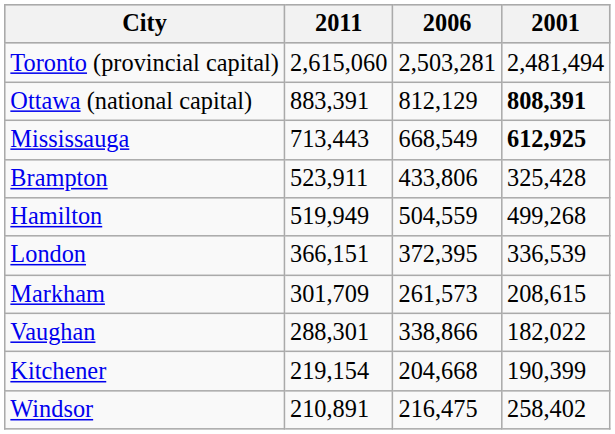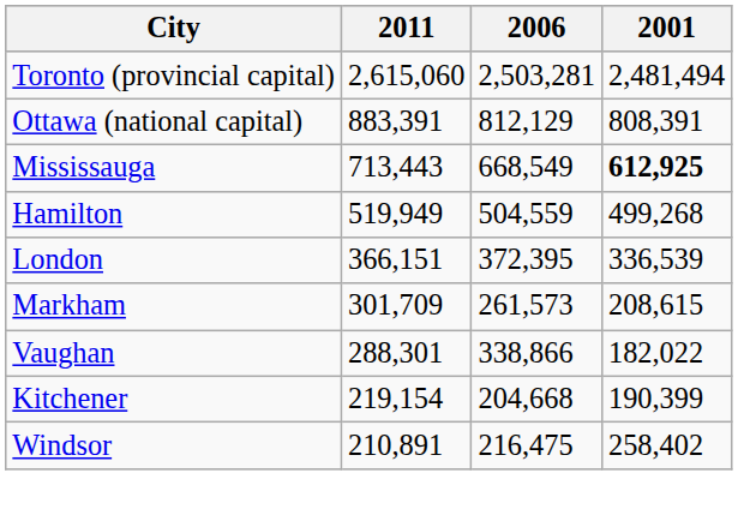 <table class="wikitable">
 <tr bgcolor="#CCCCCC">
 <th>City</th>
 <th>2011</th>
 <th>2006</th>
 <th>2001</th>
 </tr>
 <tr>
 <td><a href='#'>Toronto</a> (provincial capital)</td>
 <td>2,615,060</td>
 <td>2,503,281</td>
 <td>2,481,494</td>
 </tr>
 <tr>
 <td><a href='#'>Ottawa</a> (national capital)</td>
 <td>883,391</td>
 <td>812,129</td>
-<td><strong>808,391</strong></td>
+<td>808,391</td>
 </tr>
 <tr>
 <td><a href='#'>Mississauga</a></td>
 <td>713,443</td>
 <td>668,549</td>
 <td><strong>612,925</strong></td>
-</tr>
-<tr>
-<td><a href='#'>Brampton</a></td>
-<td>523,911</td>
-<td>433,806</td>
-<td>325,428</td>
 </tr>
 <tr>
 <td><a href='#'>Hamilton</a></td>
 <td>519,949</td>
 <td>504,559</td>
 <td>499,268</td>
 </tr>
 <tr>
 <td><a href='#'>London</a></td>
 <td>366,151</td>
 <td>372,395</td>
 <td>336,539</td>
 </tr>
 <tr>
 <td><a href='#'>Markham</a></td>
 <td>301,709</td>
 <td>261,573</td>
 <td>208,615</td>
 </tr>
 <tr>
 <td><a href='#'>Vaughan</a></td>
 <td>288,301</td>
 <td>338,866</td>
 <td>182,022</td>
 </tr>
 <tr>
 <td><a href='#'>Kitchener</a></td>
 <td>219,154</td>
 <td>204,668</td>
 <td>190,399</td>
 </tr>
 <tr>
 <td><a href='#'>Windsor</a></td>
 <td>210,891</td>
 <td>216,475</td>
 <td>258,402</td>
 </tr>
 </table>
